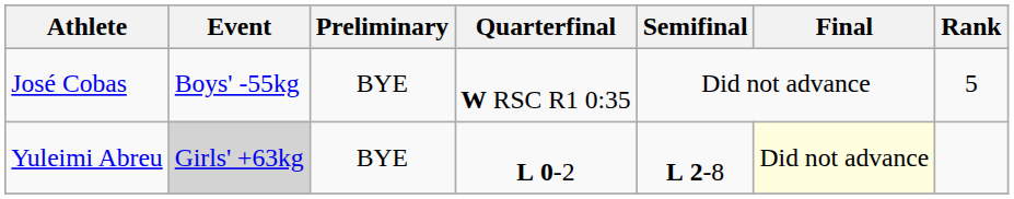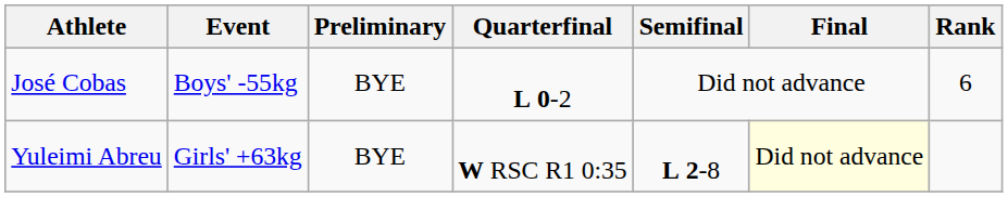 <table class="wikitable" style="text-align:left; font-size:90%">
 <tr>
 <th>Athlete</th>
 <th>Event</th>
 <th>Preliminary</th>
 <th>Quarterfinal</th>
 <th>Semifinal</th>
 <th>Final</th>
 <th>Rank</th>
 </tr>
 <tr>
 <td><a href='#'>José Cobas</a></td>
 <td><a href='#'>Boys' -55kg</a></td>
 <td align=center>BYE</td>
-<td align=center> <br> <strong>W</strong> RSC R1 0:35</td>
+<td align=center> <br> <strong>L</strong> <strong>0</strong>-2</td>
 <td align=center colspan=2>Did not advance</td>
-<td align=center>5</td>
+<td align=center>6</td>
 </tr>
 <tr>
 <td><a href='#'>Yuleimi Abreu</a></td>
-<td style="background: lightgrey;"><a href='#'>Girls' +63kg</a></td>
+<td><a href='#'>Girls' +63kg</a></td>
 <td align=center>BYE</td>
-<td align=center> <br> <strong>L</strong> <strong>0</strong>-2</td>
+<td align=center> <br> <strong>W</strong> RSC R1 0:35</td>
 <td align=center> <br> <strong>L</strong> <strong>2</strong>-8</td>
 <td align=center colspan=1 style="background: lightyellow;">Did not advance</td>
 <td align=center></td>
 </tr>
 </table>
